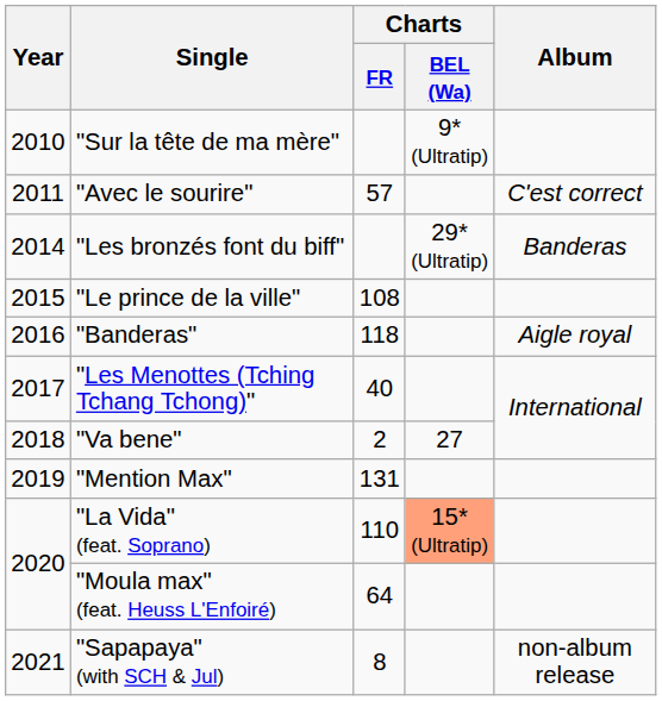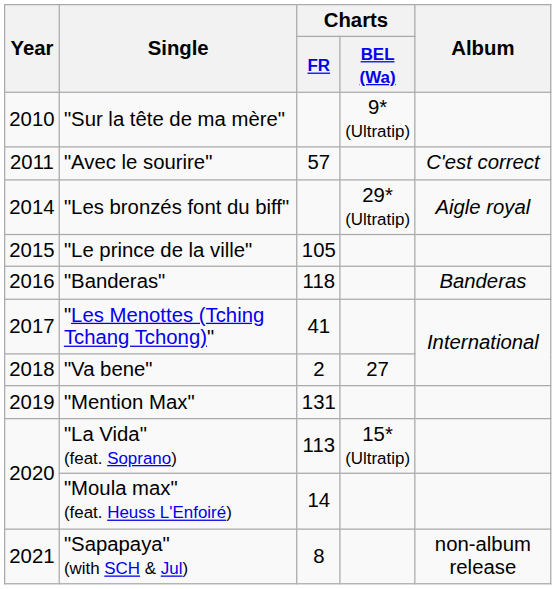 <table class="wikitable">
 <tr>
 <th style="text-align:center;" rowspan="2">Year</th>
 <th rowspan="2" style="text-align:center; width:180px;">Single</th>
 <th style="text-align:center;" colspan="2">Charts</th>
 <th rowspan="2" style="text-align:center; width:100px;">Album</th>
 </tr>
 <tr>
 <th width="20"><small><a href='#'>FR</a></small><br></th>
 <th width="20"><small><a href='#'>BEL<br>(Wa)</a></small><br></th>
 </tr>
 <tr>
 <td style="text-align:center;">2010</td>
 <td>"Sur la tête de ma mère"</td>
 <td style="text-align:center;"></td>
 <td style="text-align:center;">9*<br><small>(Ultratip)</small></td>
 <td style="text-align:center;"></td>
 </tr>
 <tr>
 <td style="text-align:center;">2011</td>
 <td>"Avec le sourire"</td>
 <td style="text-align:center;">57</td>
 <td style="text-align:center;"></td>
 <td style="text-align:center;"><em>C'est correct</em></td>
 </tr>
 <tr>
 <td style="text-align:center;">2014</td>
 <td>"Les bronzés font du biff"</td>
 <td style="text-align:center;"></td>
 <td style="text-align:center;">29*<br><small>(Ultratip)</small></td>
-<td style="text-align:center;"><em>Banderas</em></td>
+<td style="text-align:center;"><em>Aigle royal</em></td>
 </tr>
 <tr>
 <td style="text-align:center;">2015</td>
 <td>"Le prince de la ville"</td>
-<td style="text-align:center;">108</td>
+<td style="text-align:center;">105</td>
 <td style="text-align:center;"></td>
 <td style="text-align:center;"></td>
 </tr>
 <tr>
 <td style="text-align:center;">2016</td>
 <td>"Banderas"</td>
 <td style="text-align:center;">118</td>
 <td style="text-align:center;"></td>
-<td style="text-align:center;"><em>Aigle royal</em></td>
+<td style="text-align:center;"><em>Banderas</em></td>
 </tr>
 <tr>
 <td style="text-align:center;">2017</td>
 <td>"<a href='#'>Les Menottes (Tching Tchang Tchong)</a>"</td>
-<td style="text-align:center;">40<br></td>
+<td style="text-align:center;">41<br></td>
 <td style="text-align:center;"></td>
 <td style="text-align:center;" rowspan=2><em>International</em></td>
 </tr>
 <tr>
 <td style="text-align:center;">2018</td>
 <td>"Va bene"</td>
 <td style="text-align:center;">2</td>
 <td style="text-align:center;">27</td>
 </tr>
 <tr>
 <td style="text-align:center;">2019</td>
 <td>"Mention Max"</td>
 <td style="text-align:center;">131<br></td>
 <td style="text-align:center;"></td>
 <td></td>
 </tr>
 <tr>
 <td style="text-align:center;" rowspan=2>2020</td>
 <td>"La Vida"<br><small>(feat. <a href='#'>Soprano</a>)</small></td>
-<td style="text-align:center;">110</td>
-<td style="background: lightsalmon; text-align:center;">15*<br><small>(Ultratip)</small></td>
+<td style="text-align:center;">113</td>
+<td style="text-align:center;">15*<br><small>(Ultratip)</small></td>
 <td></td>
 </tr>
 <tr>
 <td>"Moula max"<br><small>(feat. <a href='#'>Heuss L'Enfoiré</a>)</small></td>
-<td style="text-align:center;">64</td>
+<td style="text-align:center;">14</td>
 <td style="text-align:center;"></td>
 <td></td>
 </tr>
 <tr>
 <td style="text-align:center;">2021</td>
 <td>"Sapapaya"<br><small>(with <a href='#'>SCH</a> & <a href='#'>Jul</a>)</small></td>
 <td style="text-align:center;">8</td>
 <td style="text-align:center;"></td>
 <td style="text-align:center;">non-album release</td>
 </tr>
 </table>
